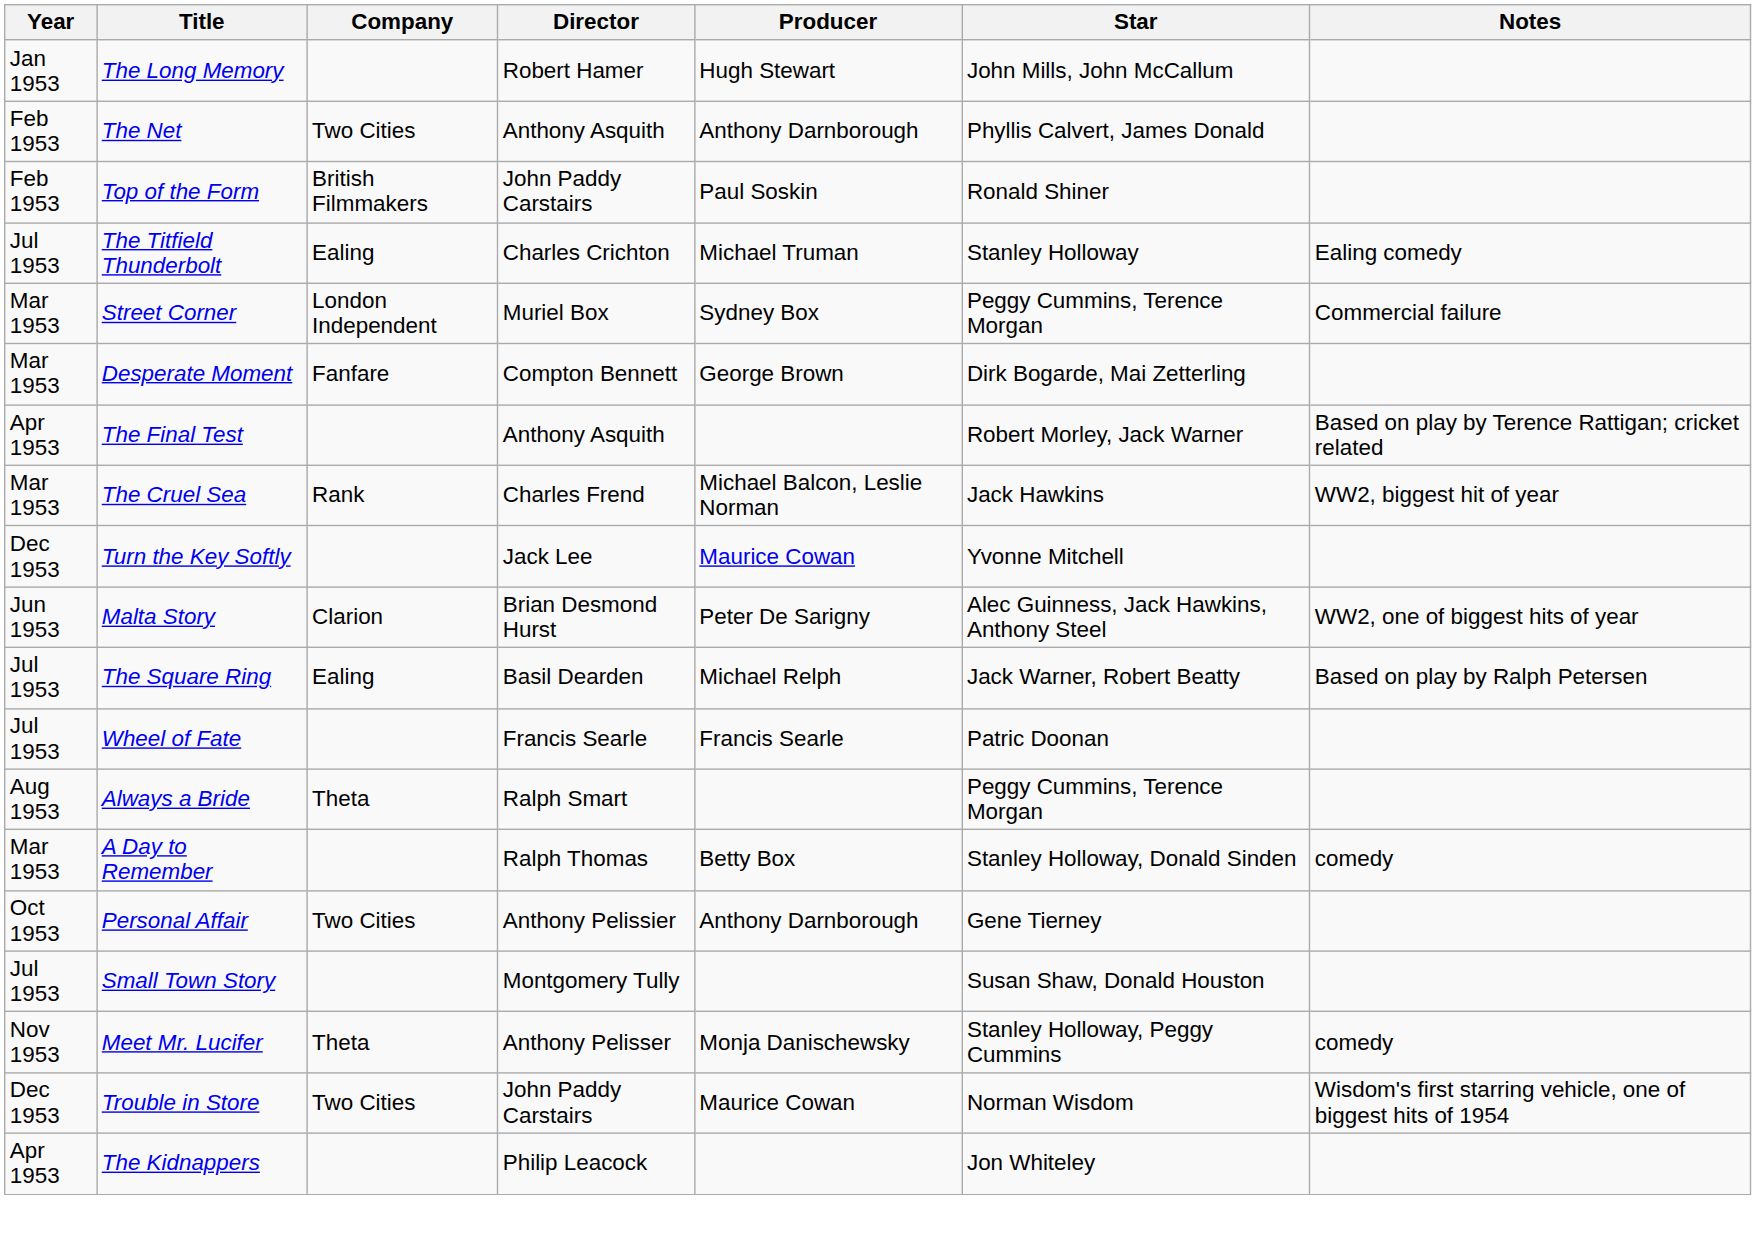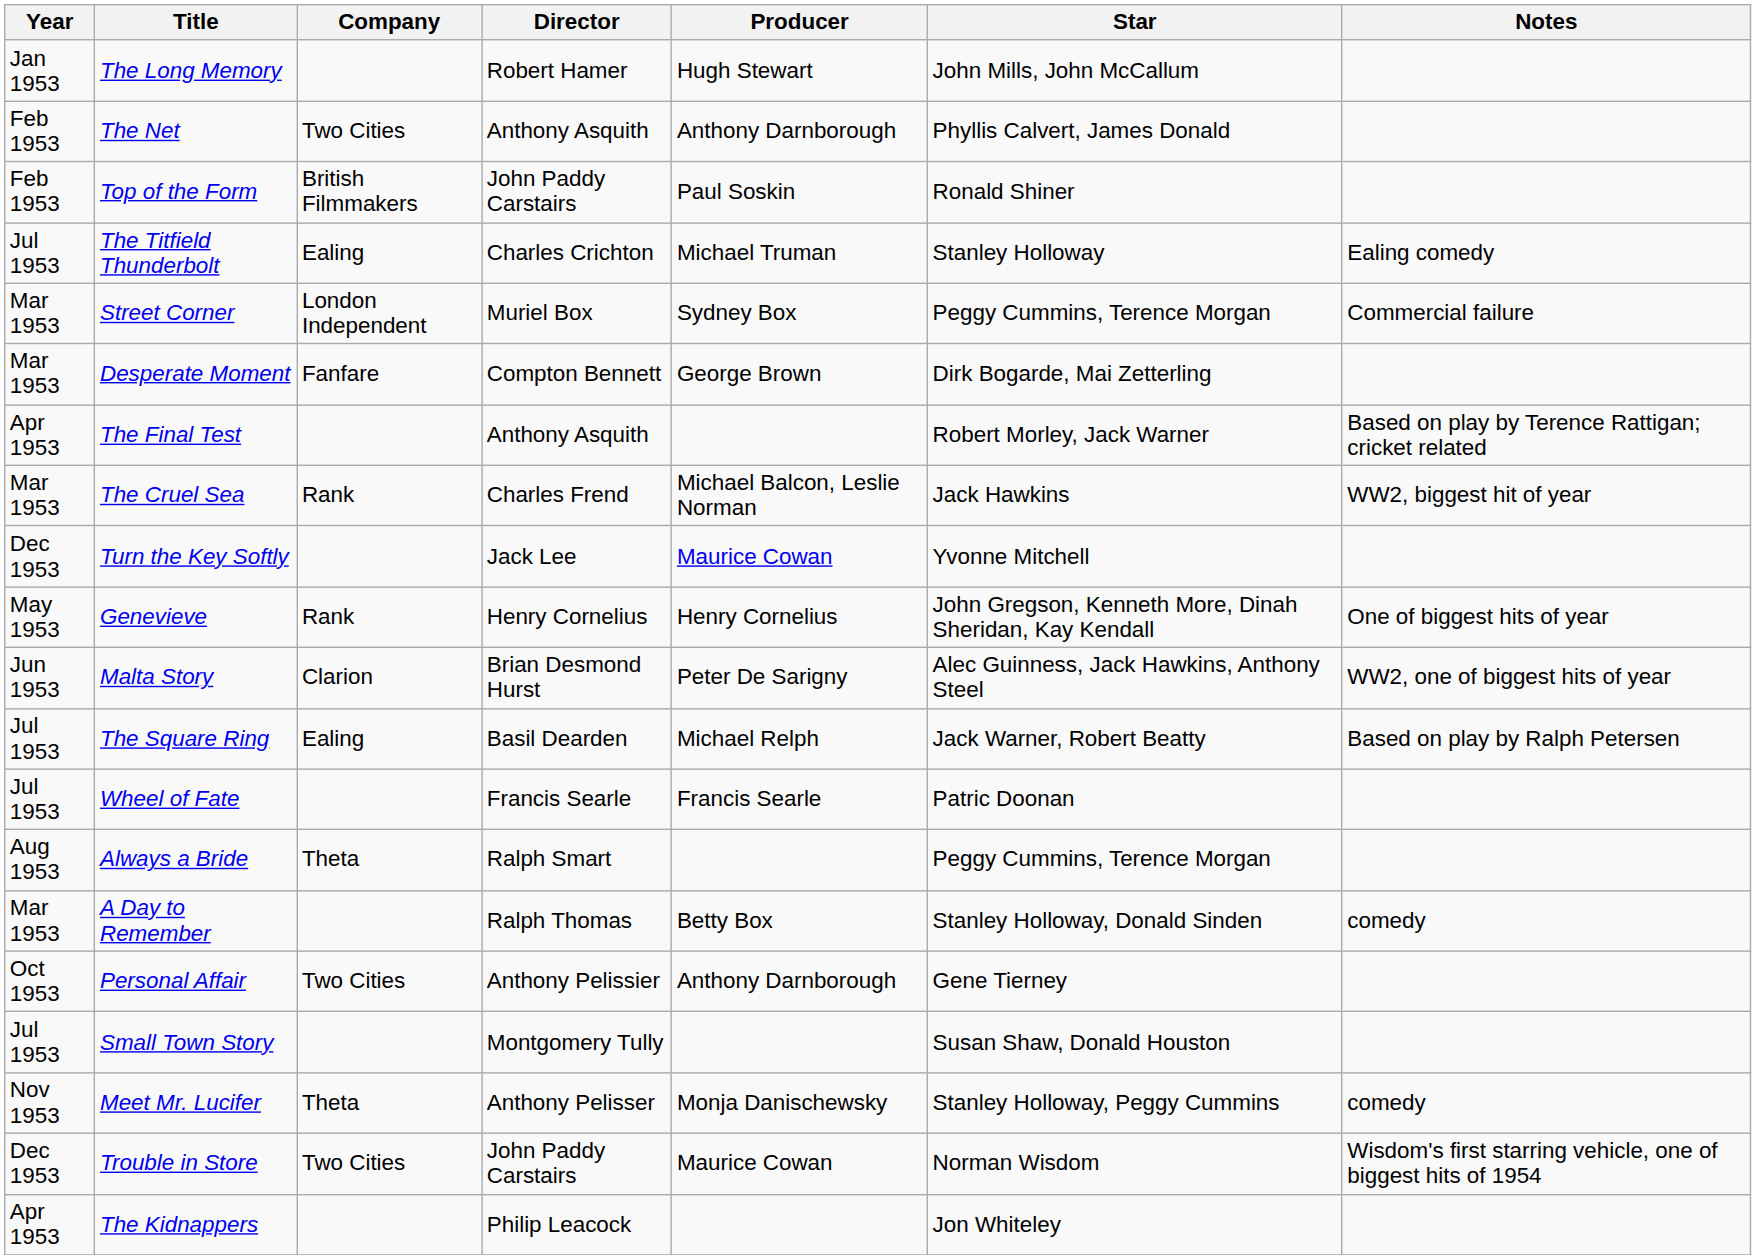 <table class="wikitable sortable">
 <tr>
 <th>Year</th>
 <th>Title</th>
 <th>Company</th>
 <th>Director</th>
 <th>Producer</th>
 <th>Star</th>
 <th>Notes</th>
 </tr>
 <tr>
 <td>Jan 1953</td>
 <td><em><a href='#'>The Long Memory</a></em></td>
 <td></td>
 <td>Robert Hamer</td>
 <td>Hugh Stewart</td>
 <td>John Mills, John McCallum</td>
 <td></td>
 </tr>
 <tr>
 <td>Feb 1953</td>
 <td><em><a href='#'>The Net</a></em></td>
 <td>Two Cities</td>
 <td>Anthony Asquith</td>
 <td>Anthony Darnborough</td>
 <td>Phyllis Calvert, James Donald</td>
 <td></td>
 </tr>
 <tr>
 <td>Feb 1953</td>
 <td><em><a href='#'>Top of the Form</a></em></td>
 <td>British Filmmakers</td>
 <td>John Paddy Carstairs</td>
 <td>Paul Soskin</td>
 <td>Ronald Shiner</td>
 <td></td>
 </tr>
 <tr>
 <td>Jul 1953</td>
 <td><em><a href='#'>The Titfield Thunderbolt</a></em></td>
 <td>Ealing</td>
 <td>Charles Crichton</td>
 <td>Michael Truman</td>
 <td>Stanley Holloway</td>
 <td>Ealing comedy</td>
 </tr>
 <tr>
 <td>Mar 1953</td>
 <td><em><a href='#'>Street Corner</a></em></td>
 <td>London Independent</td>
 <td>Muriel Box</td>
 <td>Sydney Box</td>
 <td>Peggy Cummins, Terence Morgan</td>
 <td>Commercial failure</td>
 </tr>
 <tr>
 <td>Mar 1953</td>
 <td><em><a href='#'>Desperate Moment</a></em></td>
 <td>Fanfare</td>
 <td>Compton Bennett</td>
 <td>George Brown</td>
 <td>Dirk Bogarde, Mai Zetterling</td>
 <td></td>
 </tr>
 <tr>
 <td>Apr 1953</td>
 <td><em><a href='#'>The Final Test</a></em></td>
 <td></td>
 <td>Anthony Asquith</td>
 <td></td>
 <td>Robert Morley, Jack Warner</td>
 <td>Based on play by Terence Rattigan; cricket related</td>
 </tr>
 <tr>
 <td>Mar 1953</td>
 <td><em><a href='#'>The Cruel Sea</a></em></td>
 <td>Rank</td>
 <td>Charles Frend</td>
 <td>Michael Balcon, Leslie Norman</td>
 <td>Jack Hawkins</td>
 <td>WW2, biggest hit of year</td>
 </tr>
 <tr>
 <td>Dec 1953</td>
 <td><em><a href='#'>Turn the Key Softly</a></em></td>
 <td></td>
 <td>Jack Lee</td>
 <td><a href='#'>Maurice Cowan</a></td>
 <td>Yvonne Mitchell</td>
 <td></td>
 </tr>
 <tr>
+<td>May 1953</td>
+<td><em><a href='#'>Genevieve</a></em></td>
+<td>Rank</td>
+<td>Henry Cornelius</td>
+<td>Henry Cornelius</td>
+<td>John Gregson, Kenneth More, Dinah Sheridan, Kay Kendall</td>
+<td>One of biggest hits of year</td>
+</tr>
+<tr>
 <td>Jun 1953</td>
 <td><em><a href='#'>Malta Story</a></em></td>
 <td>Clarion</td>
 <td>Brian Desmond Hurst</td>
 <td>Peter De Sarigny</td>
 <td>Alec Guinness, Jack Hawkins, Anthony Steel</td>
 <td>WW2, one of biggest hits of year</td>
 </tr>
 <tr>
 <td>Jul 1953</td>
 <td><em><a href='#'>The Square Ring</a></em></td>
 <td>Ealing</td>
 <td>Basil Dearden</td>
 <td>Michael Relph</td>
 <td>Jack Warner, Robert Beatty</td>
 <td>Based on play by Ralph Petersen</td>
 </tr>
 <tr>
 <td>Jul 1953</td>
 <td><em><a href='#'>Wheel of Fate</a></em></td>
 <td></td>
 <td>Francis Searle</td>
 <td>Francis Searle</td>
 <td>Patric Doonan</td>
 <td></td>
 </tr>
 <tr>
 <td>Aug 1953</td>
 <td><em><a href='#'>Always a Bride</a></em></td>
 <td>Theta</td>
 <td>Ralph Smart</td>
 <td></td>
 <td>Peggy Cummins, Terence Morgan</td>
 <td></td>
 </tr>
 <tr>
 <td>Mar 1953</td>
 <td><em><a href='#'>A Day to Remember</a></em></td>
 <td></td>
 <td>Ralph Thomas</td>
 <td>Betty Box</td>
 <td>Stanley Holloway, Donald Sinden</td>
 <td>comedy</td>
 </tr>
 <tr>
 <td>Oct 1953</td>
 <td><em><a href='#'>Personal Affair</a></em></td>
 <td>Two Cities</td>
 <td>Anthony Pelissier</td>
 <td>Anthony Darnborough</td>
 <td>Gene Tierney</td>
 <td></td>
 </tr>
 <tr>
 <td>Jul 1953</td>
 <td><em><a href='#'>Small Town Story</a></em></td>
 <td></td>
 <td>Montgomery Tully</td>
 <td></td>
 <td>Susan Shaw, Donald Houston</td>
 <td></td>
 </tr>
 <tr>
 <td>Nov 1953</td>
 <td><em><a href='#'>Meet Mr. Lucifer</a></em></td>
 <td>Theta</td>
 <td>Anthony Pelisser</td>
 <td>Monja Danischewsky</td>
 <td>Stanley Holloway, Peggy Cummins</td>
 <td>comedy</td>
 </tr>
 <tr>
 <td>Dec 1953</td>
 <td><em><a href='#'>Trouble in Store</a></em></td>
 <td>Two Cities</td>
 <td>John Paddy Carstairs</td>
 <td>Maurice Cowan</td>
 <td>Norman Wisdom</td>
 <td>Wisdom's first starring vehicle, one of biggest hits of  1954</td>
 </tr>
 <tr>
 <td>Apr 1953</td>
 <td><em><a href='#'>The Kidnappers</a></em></td>
 <td></td>
 <td>Philip Leacock</td>
 <td></td>
 <td>Jon Whiteley</td>
 <td></td>
 </tr>
 </table>
